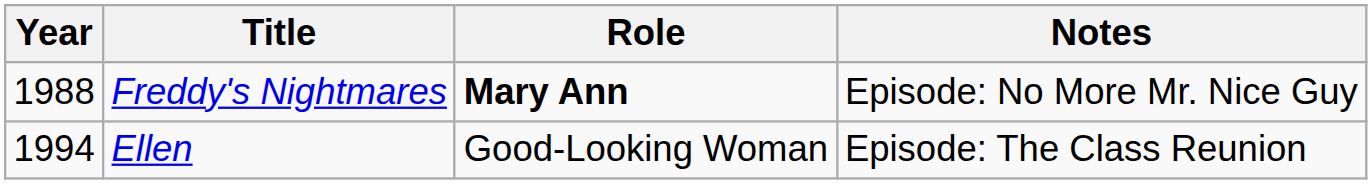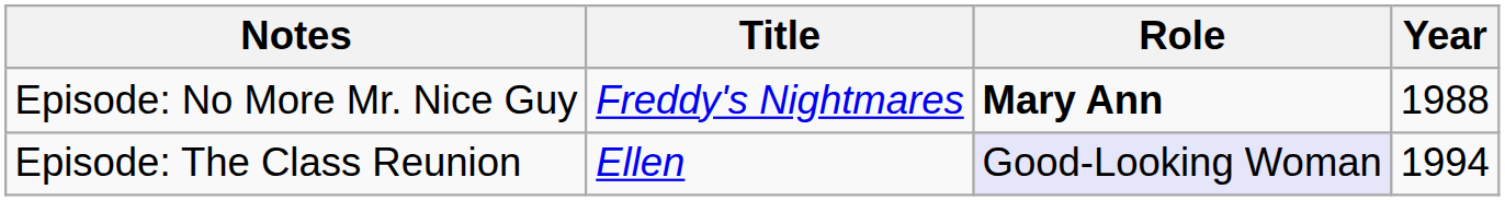 <table class="wikitable sortable">
 <tr>
-<th>Year</th>
+<th class="unsortable">Notes</th>
 <th>Title</th>
 <th>Role</th>
-<th class="unsortable">Notes</th>
+<th>Year</th>
 </tr>
 <tr>
-<td>1988</td>
+<td>Episode: No More Mr. Nice Guy</td>
 <td><em><a href='#'>Freddy's Nightmares</a></em></td>
 <td><strong>Mary Ann</strong></td>
-<td>Episode: No More Mr. Nice Guy</td>
+<td>1988</td>
 </tr>
 <tr>
+<td>Episode: The Class Reunion</td>
+<td><em><a href='#'>Ellen</a></em></td>
+<td style="background: lavender;">Good-Looking Woman</td>
 <td>1994</td>
-<td><em><a href='#'>Ellen</a></em></td>
-<td>Good-Looking Woman</td>
-<td>Episode: The Class Reunion</td>
 </tr>
 </table>
